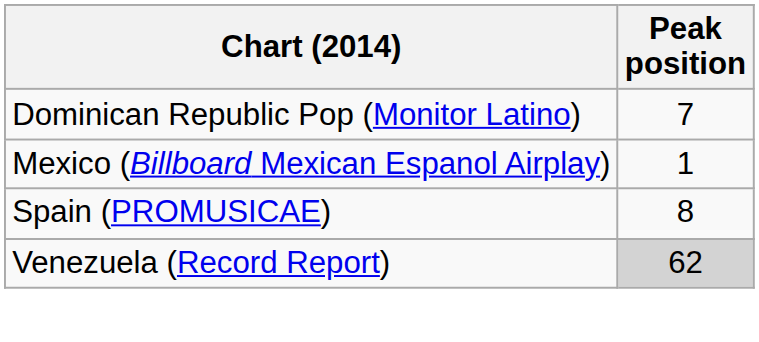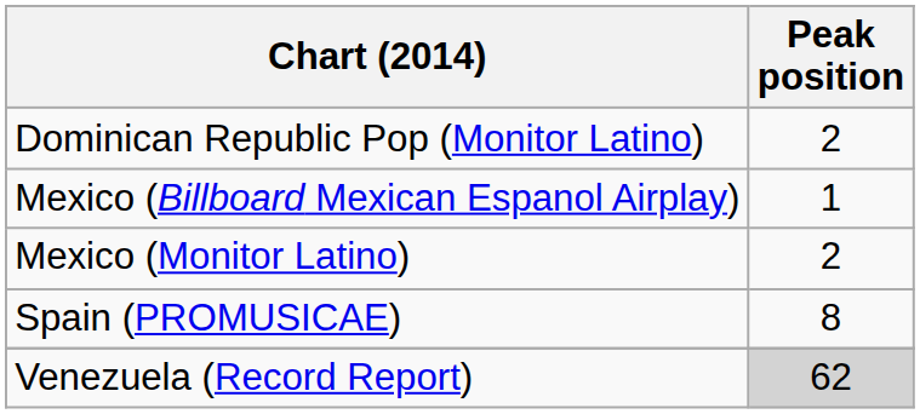 <table class="wikitable sortable">
 <tr>
 <th>Chart (2014)</th>
 <th>Peak<br>position</th>
 </tr>
 <tr>
 <td align="left">Dominican Republic Pop (<a href='#'>Monitor Latino</a>)</td>
-<td style="text-align:center;">7</td>
+<td style="text-align:center;">2</td>
 </tr>
 <tr>
 <td>Mexico (<a href='#'><em>Billboard</em> Mexican Espanol Airplay</a>)</td>
 <td align="center">1</td>
+</tr>
+<tr>
+<td>Mexico (<a href='#'>Monitor Latino</a>)</td>
+<td style="text-align:center;">2</td>
 </tr>
 <tr>
 <td>Spain (<a href='#'>PROMUSICAE</a>)</td>
 <td align="center">8</td>
 </tr>
 <tr>
 </tr>
 <tr>
 </tr>
 <tr>
 </tr>
 <tr>
 <td>Venezuela (<a href='#'>Record Report</a>)</td>
 <td style="background: lightgrey; text-align:center;">62</td>
 </tr>
 </table>
